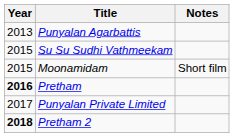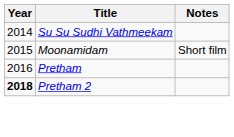 <table class="wikitable sortable">
 <tr>
 <th scope="col">Year</th>
 <th scope="col">Title</th>
 <th scope="col" class="unsortable">Notes</th>
 </tr>
 <tr>
-<td>2013</td>
-<td><em><a href='#'>Punyalan Agarbattis</a></em></td>
-<td></td>
-</tr>
-<tr>
-<td>2015</td>
+<td>2014</td>
 <td><em><a href='#'>Su Su Sudhi Vathmeekam</a></em></td>
 <td></td>
 </tr>
 <tr>
 <td>2015</td>
 <td><em>Moonamidam</em></td>
 <td>Short film</td>
 </tr>
 <tr>
-<td><strong>2016</strong></td>
+<td>2016</td>
 <td><em><a href='#'>Pretham</a></em></td>
-<td></td>
-</tr>
-<tr>
-<td>2017</td>
-<td><em><a href='#'>Punyalan Private Limited</a></em></td>
 <td></td>
 </tr>
 <tr>
 <td><strong>2018</strong></td>
 <td><em><a href='#'>Pretham 2</a></em></td>
 <td></td>
 </tr>
 </table>
